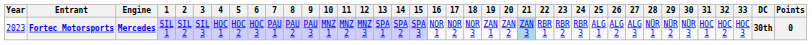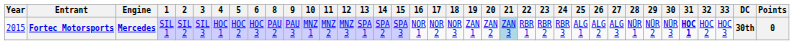 <table class="wikitable" style="text-align:center; font-size:85%">
 <tr>
 <th>Year</th>
 <th>Entrant</th>
 <th>Engine</th>
 <th>1</th>
 <th>2</th>
 <th>3</th>
 <th>4</th>
 <th>5</th>
 <th>6</th>
-<th>7</th>
 <th>8</th>
 <th>9</th>
 <th>10</th>
 <th>11</th>
 <th>12</th>
 <th>13</th>
 <th>14</th>
 <th>15</th>
 <th>16</th>
 <th>17</th>
 <th>18</th>
 <th>19</th>
 <th>20</th>
 <th>21</th>
 <th>22</th>
 <th>23</th>
 <th>24</th>
 <th>25</th>
 <th>26</th>
 <th>27</th>
 <th>28</th>
 <th>29</th>
 <th>30</th>
 <th>31</th>
 <th>32</th>
 <th>33</th>
 <th>DC</th>
 <th>Points</th>
 </tr>
 <tr>
-<td><a href='#'>2023</a></td>
+<td><a href='#'>2015</a></td>
 <th><a href='#'>Fortec Motorsports</a></th>
 <th><a href='#'>Mercedes</a></th>
 <td style="background:#CFCFFF;"><a href='#'>SIL<br>1</a><br></td>
 <td style="background:#CFCFFF;"><a href='#'>SIL<br>2</a><br></td>
 <td style="background:#CFCFFF;"><a href='#'>SIL<br>3</a><br></td>
 <td style="background:#CFCFFF;"><a href='#'>HOC<br>1</a><br></td>
 <td style="background:#CFCFFF;"><a href='#'>HOC<br>2</a><br></td>
 <td style="background:#CFCFFF;"><a href='#'>HOC<br>3</a><br></td>
-<td style="background:#CFCFFF;"><a href='#'>PAU<br>1</a><br></td>
 <td style="background:#CFCFFF;"><a href='#'>PAU<br>2</a><br></td>
 <td style="background:#CFCFFF;"><a href='#'>PAU<br>3</a><br></td>
 <td style="background:#CFCFFF;"><a href='#'>MNZ<br>1</a><br></td>
 <td style="background:#CFCFFF;"><a href='#'>MNZ<br>2</a><br></td>
 <td style="background:#CFCFFF;"><a href='#'>MNZ<br>3</a><br></td>
 <td style="background:#CFCFFF;"><a href='#'>SPA<br>1</a><br></td>
 <td style="background:#CFCFFF;"><a href='#'>SPA<br>2</a><br></td>
 <td style="background:#CFCFFF;"><a href='#'>SPA<br>3</a><br></td>
 <td><a href='#'>NOR<br>1</a></td>
 <td><a href='#'>NOR<br>2</a></td>
 <td><a href='#'>NOR<br>3</a></td>
 <td><a href='#'>ZAN<br>1</a></td>
 <td><a href='#'>ZAN<br>2</a></td>
 <td style="background: lightblue;"><a href='#'>ZAN<br>3</a></td>
 <td><a href='#'>RBR<br>1</a></td>
 <td><a href='#'>RBR<br>2</a></td>
 <td><a href='#'>RBR<br>3</a></td>
 <td><a href='#'>ALG<br>1</a></td>
 <td><a href='#'>ALG<br>2</a></td>
 <td><a href='#'>ALG<br>3</a></td>
 <td><a href='#'>NÜR<br>1</a></td>
 <td><a href='#'>NÜR<br>2</a></td>
 <td><a href='#'>NÜR<br>3</a></td>
-<td><a href='#'>HOC<br>1</a></td>
+<td><strong><a href='#'>HOC<br>1</a></strong></td>
 <td><a href='#'>HOC<br>2</a></td>
 <td><a href='#'>HOC<br>3</a></td>
 <th>30th</th>
 <th>0</th>
 </tr>
 </table>
